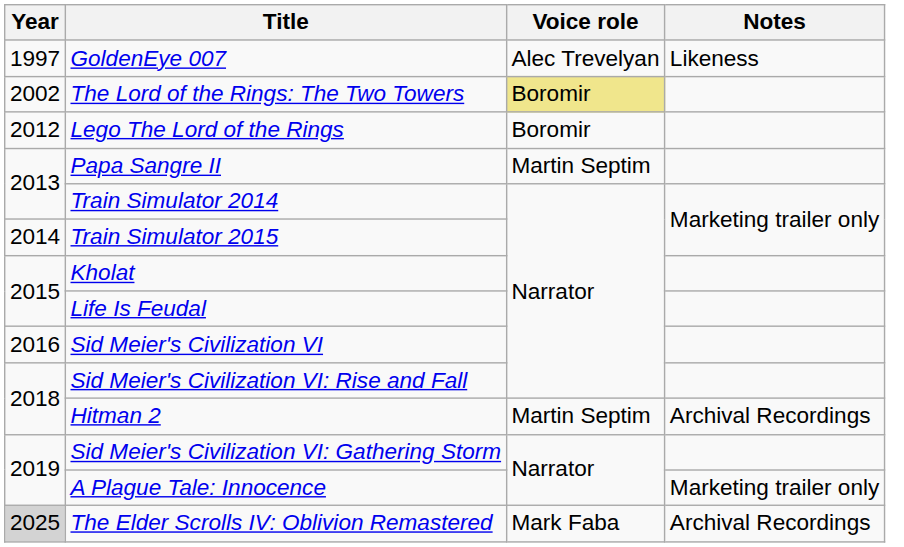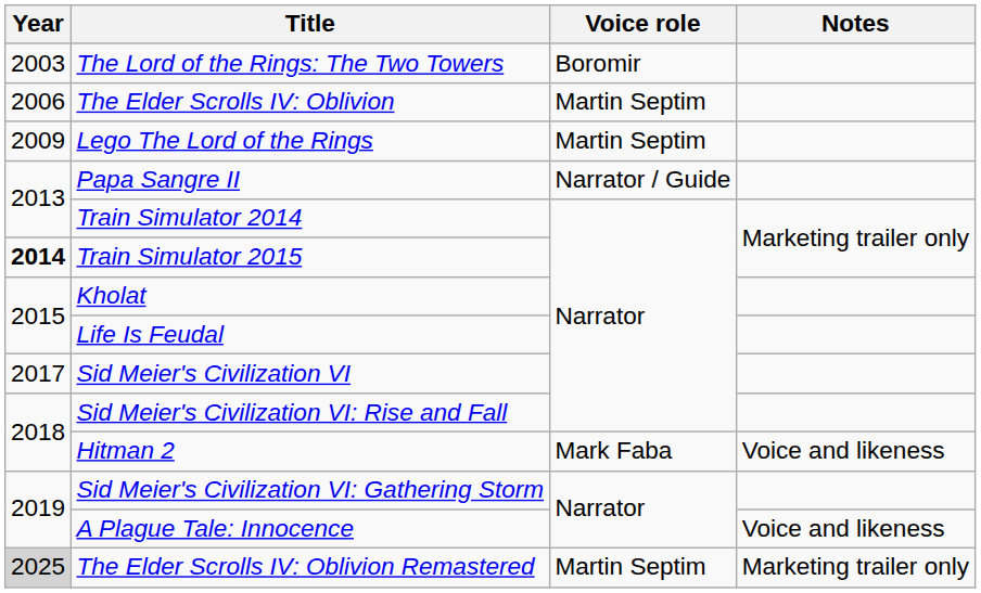 <table class="wikitable sortable">
 <tr>
 <th>Year</th>
 <th>Title</th>
 <th>Voice role</th>
 <th>Notes</th>
 </tr>
 <tr>
-<td>1997</td>
-<td><em><a href='#'>GoldenEye 007</a></em></td>
-<td>Alec Trevelyan</td>
-<td>Likeness</td>
-</tr>
-<tr>
-<td>2002</td>
+<td>2003</td>
 <td><em><a href='#'>The Lord of the Rings: The Two Towers</a></em></td>
-<td style="background: khaki;">Boromir</td>
+<td>Boromir</td>
 <td></td>
 </tr>
 <tr>
-<td>2012</td>
+<td>2006</td>
+<td><em><a href='#'>The Elder Scrolls IV: Oblivion</a></em></td>
+<td>Martin Septim</td>
+<td></td>
+</tr>
+<tr>
+<td>2009</td>
 <td><em><a href='#'>Lego The Lord of the Rings</a></em></td>
-<td>Boromir</td>
+<td>Martin Septim</td>
 <td></td>
 </tr>
 <tr>
 <td rowspan="2">2013</td>
 <td><em><a href='#'>Papa Sangre II</a></em></td>
-<td>Martin Septim</td>
+<td>Narrator / Guide</td>
 <td></td>
 </tr>
 <tr>
 <td><em><a href='#'>Train Simulator 2014</a></em></td>
 <td rowspan="6">Narrator</td>
 <td rowspan="2">Marketing trailer only</td>
 </tr>
 <tr>
-<td>2014</td>
+<td><strong>2014</strong></td>
 <td><em><a href='#'>Train Simulator 2015</a></em></td>
 </tr>
 <tr>
 <td rowspan="2">2015</td>
 <td><em><a href='#'>Kholat</a></em></td>
 <td></td>
 </tr>
 <tr>
 <td><em><a href='#'>Life Is Feudal</a></em></td>
 <td></td>
 </tr>
 <tr>
-<td>2016</td>
+<td>2017</td>
 <td><em><a href='#'>Sid Meier's Civilization VI</a></em></td>
 <td></td>
 </tr>
 <tr>
 <td rowspan="2">2018</td>
 <td><em><a href='#'>Sid Meier's Civilization VI: Rise and Fall</a></em></td>
 <td></td>
 </tr>
 <tr>
 <td><em><a href='#'>Hitman 2</a></em></td>
-<td>Martin Septim</td>
-<td>Archival Recordings</td>
+<td>Mark Faba</td>
+<td>Voice and likeness</td>
 </tr>
 <tr>
 <td rowspan="2">2019</td>
 <td><em><a href='#'>Sid Meier's Civilization VI: Gathering Storm</a></em></td>
 <td rowspan="2">Narrator</td>
 <td></td>
 </tr>
 <tr>
 <td><em><a href='#'>A Plague Tale: Innocence</a></em></td>
-<td>Marketing trailer only</td>
+<td>Voice and likeness</td>
 </tr>
 <tr>
 <td style="background: lightgrey;">2025</td>
 <td><em><a href='#'>The Elder Scrolls IV: Oblivion Remastered</a></em></td>
-<td>Mark Faba</td>
-<td>Archival Recordings</td>
+<td>Martin Septim</td>
+<td>Marketing trailer only</td>
 </tr>
 </table>
